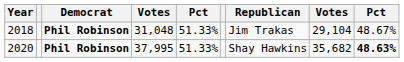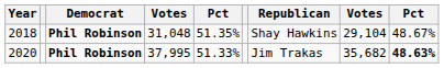 <table class="wikitable" style="margin:0.5em ; font-size:95%">
 <tr>
 <th>Year</th>
 <th></th>
 <th>Democrat</th>
 <th>Votes</th>
 <th>Pct</th>
 <th></th>
 <th>Republican</th>
 <th>Votes</th>
 <th>Pct</th>
 </tr>
 <tr>
 <td>2018</td>
 <td></td>
 <td><strong>Phil Robinson</strong></td>
 <td>31,048</td>
-<td>51.33%</td>
+<td>51.35%</td>
 <td></td>
-<td>Jim Trakas</td>
+<td>Shay Hawkins</td>
 <td>29,104</td>
 <td>48.67%</td>
 </tr>
 <tr>
 <td>2020</td>
 <td></td>
 <td><strong>Phil Robinson</strong></td>
 <td>37,995</td>
 <td>51.33%</td>
 <td></td>
-<td>Shay Hawkins</td>
+<td>Jim Trakas</td>
 <td>35,682</td>
 <td><strong>48.63%</strong></td>
 </tr>
 </table>
